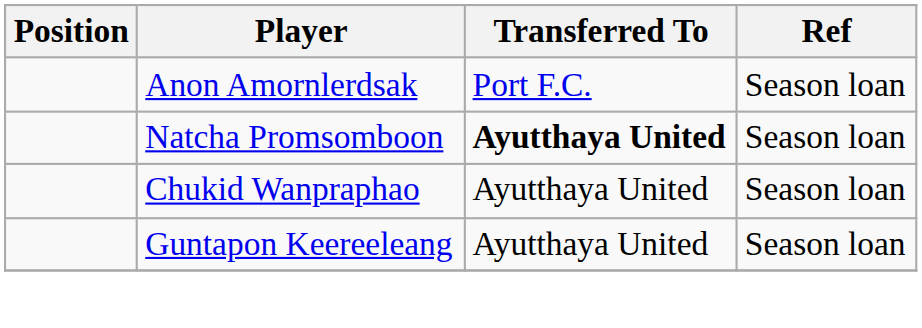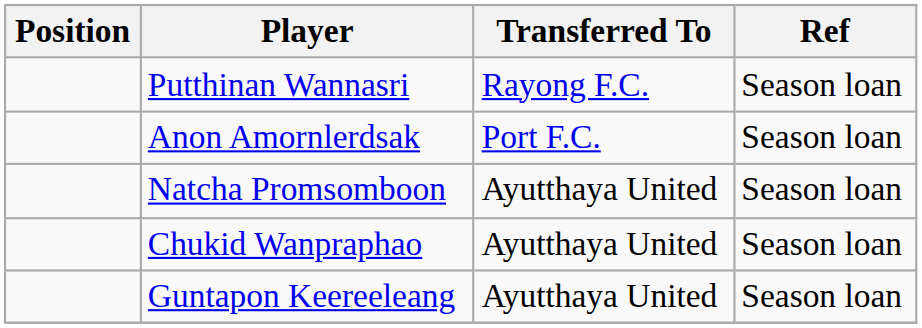 <table class="wikitable sortable" style="width:70%; text-align:center; font-size:100%; text-align:left;">
 <tr>
 <th>Position</th>
 <th>Player</th>
 <th>Transferred To</th>
 <th>Ref</th>
+</tr>
+<tr>
+<td></td>
+<td> <a href='#'>Putthinan Wannasri</a></td>
+<td> <a href='#'>Rayong F.C.</a></td>
+<td>Season loan</td>
 </tr>
 <tr>
 <td></td>
 <td> <a href='#'>Anon Amornlerdsak</a></td>
 <td> <a href='#'>Port F.C.</a></td>
 <td>Season loan</td>
 </tr>
 <tr>
 <td></td>
 <td> <a href='#'>Natcha Promsomboon</a></td>
-<td><strong> Ayutthaya United</strong></td>
+<td> Ayutthaya United</td>
 <td>Season loan</td>
 </tr>
 <tr>
 <td></td>
 <td> <a href='#'>Chukid Wanpraphao</a></td>
 <td> Ayutthaya United</td>
 <td>Season loan</td>
 </tr>
 <tr>
 <td></td>
 <td> <a href='#'>Guntapon Keereeleang</a></td>
 <td> Ayutthaya United</td>
 <td>Season loan</td>
 </tr>
 <tr>
 </tr>
 </table>
